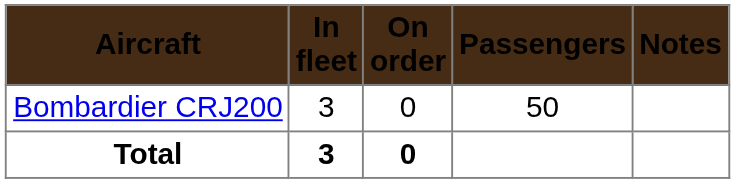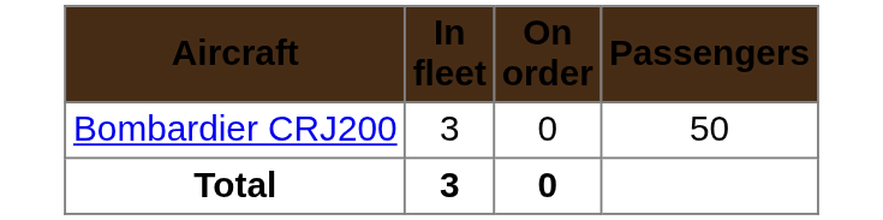 <table class="toccolours" border="1" cellpadding="3" style="margin:1em auto; border-collapse:collapse">
 <tr style="background:#472c15;">
 <th><span>Aircraft</span></th>
 <th style="width:25px;"><span>In fleet</span></th>
 <th><span>On<br>order</span></th>
 <th><span>Passengers</span></th>
-<th><span>Notes</span></th>
 </tr>
 <tr>
 <td><a href='#'>Bombardier CRJ200</a></td>
 <td align=center>3</td>
 <td align=center>0</td>
 <td align=center>50</td>
-<td align="center"></td>
 </tr>
 <tr>
 <td align="center"><strong>Total</strong></td>
 <td align="center"><strong>3</strong></td>
 <td align="center"><strong>0</strong></td>
 <td align="center"></td>
-<td></td>
 </tr>
 </table>
